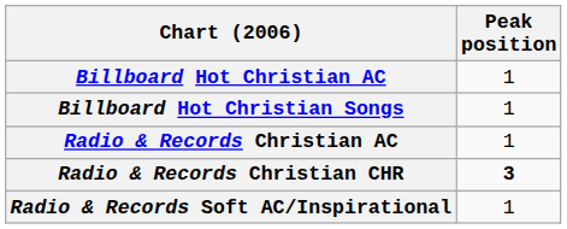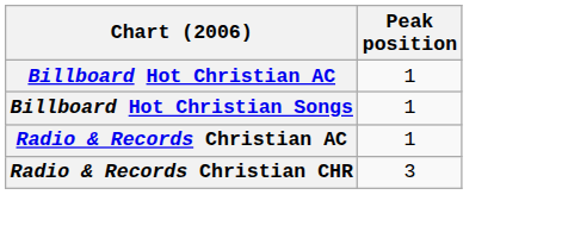 <table class="wikitable plainrowheaders sortable" style="text-align:center;">
 <tr>
 <th scope="col">Chart (2006)</th>
 <th scope="col">Peak<br>position</th>
 </tr>
 <tr>
 <th scope="row"><em><a href='#'>Billboard</a></em> <a href='#'>Hot Christian AC</a></th>
 <td align="center">1</td>
 </tr>
 <tr>
 <th scope="row"><em>Billboard</em> <a href='#'>Hot Christian Songs</a></th>
 <td align="center">1</td>
 </tr>
 <tr>
 <th scope="row"><em><a href='#'>Radio & Records</a></em> Christian AC</th>
 <td align="center">1</td>
 </tr>
 <tr>
 <th scope="row"><em>Radio & Records</em> Christian CHR</th>
-<td align="center"><strong>3</strong></td>
-</tr>
-<tr>
-<th scope="row"><em>Radio & Records</em> Soft AC/Inspirational</th>
-<td align="center">1</td>
+<td align="center">3</td>
 </tr>
 </table>
